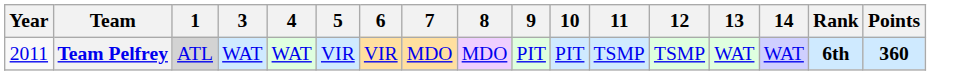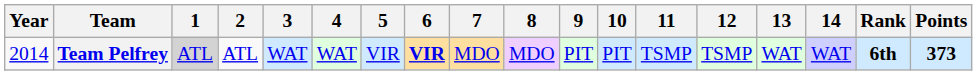 <table class="wikitable" style="text-align:center; font-size:90%">
 <tr>
 <th>Year</th>
 <th>Team</th>
 <th>1</th>
+<th>2</th>
 <th>3</th>
 <th>4</th>
 <th>5</th>
 <th>6</th>
 <th>7</th>
 <th>8</th>
 <th>9</th>
 <th>10</th>
 <th>11</th>
 <th>12</th>
 <th>13</th>
 <th>14</th>
 <th>Rank</th>
 <th>Points</th>
 </tr>
 <tr>
-<td><a href='#'>2011</a></td>
+<td><a href='#'>2014</a></td>
 <th><a href='#'>Team Pelfrey</a></th>
 <td style="background: lightgrey;"><a href='#'>ATL</a></td>
+<td><a href='#'>ATL</a></td>
 <td style="background:#CFEAFF;"><a href='#'>WAT</a><br></td>
 <td style="background:#DFFFDF;"><a href='#'>WAT</a><br></td>
 <td style="background:#CFEAFF;"><a href='#'>VIR</a><br></td>
-<td style="background:#FFDF9F;"><a href='#'>VIR</a><br></td>
+<td style="background:#FFDF9F;"><strong><a href='#'>VIR</a><br></strong></td>
 <td style="background:#FFDF9F;"><a href='#'>MDO</a><br></td>
 <td style="background:#EFCFFF;"><a href='#'>MDO</a><br></td>
 <td style="background:#DFFFDF;"><a href='#'>PIT</a><br></td>
 <td style="background:#CFEAFF;"><a href='#'>PIT</a><br></td>
 <td style="background:#CFEAFF;"><a href='#'>TSMP</a><br></td>
 <td style="background:#DFFFDF;"><a href='#'>TSMP</a><br></td>
 <td style="background:#DFFFDF;"><a href='#'>WAT</a><br></td>
 <td style="background:#CFCFFF;"><a href='#'>WAT</a><br></td>
 <td style="background:#CFEAFF;"><strong>6th</strong></td>
-<td style="background:#CFEAFF;"><strong>360</strong></td>
+<td style="background:#CFEAFF;"><strong>373</strong></td>
 </tr>
 </table>
